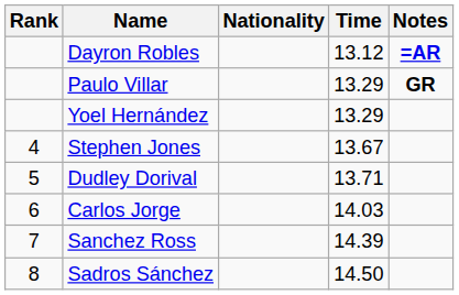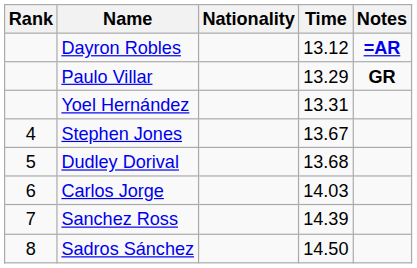 <table class="wikitable sortable" style="text-align:center;font-size:95%">
 <tr>
 <th>Rank</th>
 <th>Name</th>
 <th>Nationality</th>
 <th>Time</th>
 <th>Notes</th>
 </tr>
 <tr>
 <td></td>
 <td align=left><a href='#'>Dayron Robles</a></td>
 <td align=left></td>
 <td>13.12</td>
 <td><strong><a href='#'>=AR</a></strong></td>
 </tr>
 <tr>
 <td></td>
 <td align=left><a href='#'>Paulo Villar</a></td>
 <td align=left></td>
 <td>13.29</td>
 <td><strong>GR</strong></td>
 </tr>
 <tr>
 <td></td>
 <td align=left><a href='#'>Yoel Hernández</a></td>
 <td align=left></td>
-<td>13.29</td>
+<td>13.31</td>
 <td></td>
 </tr>
 <tr>
 <td>4</td>
 <td align=left><a href='#'>Stephen Jones</a></td>
 <td align=left></td>
 <td>13.67</td>
 <td></td>
 </tr>
 <tr>
 <td>5</td>
 <td align=left><a href='#'>Dudley Dorival</a></td>
 <td align=left></td>
-<td>13.71</td>
+<td>13.68</td>
 <td></td>
 </tr>
 <tr>
 <td>6</td>
 <td align=left><a href='#'>Carlos Jorge</a></td>
 <td align=left></td>
 <td>14.03</td>
 <td></td>
 </tr>
 <tr>
 <td>7</td>
 <td align=left><a href='#'>Sanchez Ross</a></td>
 <td align=left></td>
 <td>14.39</td>
 <td></td>
 </tr>
 <tr>
 <td>8</td>
 <td align=left><a href='#'>Sadros Sánchez</a></td>
 <td align=left></td>
 <td>14.50</td>
 <td></td>
 </tr>
 </table>
